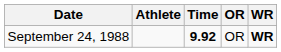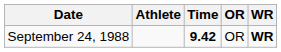 <table class=wikitable style=text-align:center>
 <tr>
 <th>Date</th>
 <th>Athlete</th>
 <th>Time</th>
 <th>OR</th>
 <th>WR</th>
 </tr>
 <tr>
 <td>September 24, 1988</td>
 <td align=left></td>
-<td><strong>9.92</strong></td>
+<td><strong>9.42</strong></td>
 <td>OR</td>
 <td><strong>WR</strong></td>
 </tr>
 </table>
